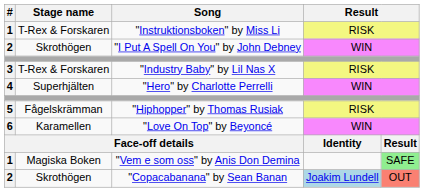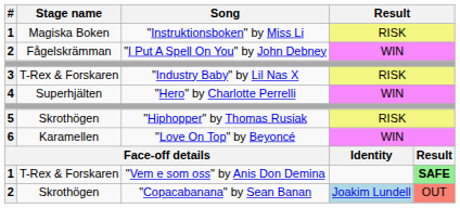 <table class="wikitable plainrowheaders" style="text-align: center;">
 <tr>
 <th>#</th>
 <th>Stage name</th>
 <th>Song</th>
 <th colspan=2>Result</th>
 </tr>
 <tr>
 <th>1</th>
-<td>T-Rex & Forskaren</td>
+<td>Magiska Boken</td>
 <td>"<a href='#'>Instruktionsboken</a>" by <a href='#'>Miss Li</a></td>
 <td colspan=2 bgcolor="#F3F781">RISK</td>
 </tr>
 <tr>
 <th>2</th>
-<td>Skrothögen</td>
+<td>Fågelskrämman</td>
 <td>"<a href='#'>I Put A Spell On You</a>" by <a href='#'>John Debney</a></td>
 <td colspan=2 bgcolor="F888FD">WIN</td>
 </tr>
 <tr>
 <td colspan="5" style="background:darkgray"></td>
 </tr>
 <tr>
 <th>3</th>
 <td>T-Rex & Forskaren</td>
 <td>"<a href='#'>Industry Baby</a>" by <a href='#'>Lil Nas X</a></td>
 <td colspan=2 bgcolor="#F3F781">RISK</td>
 </tr>
 <tr>
 <th>4</th>
 <td>Superhjälten</td>
 <td>"<a href='#'>Hero</a>" by <a href='#'>Charlotte Perrelli</a></td>
 <td colspan=2 bgcolor="F888FD">WIN</td>
 </tr>
 <tr>
 <td colspan="5" style="background:darkgray"></td>
 </tr>
 <tr>
 <th>5</th>
-<td>Fågelskrämman</td>
+<td>Skrothögen</td>
 <td>"<a href='#'>Hiphopper</a>" by <a href='#'>Thomas Rusiak</a></td>
 <td colspan=2 bgcolor="#F3F781">RISK</td>
 </tr>
 <tr>
 <th>6</th>
 <td>Karamellen</td>
 <td>"<a href='#'>Love On Top</a>" by <a href='#'>Beyoncé</a></td>
 <td colspan=2 bgcolor="F888FD">WIN</td>
 </tr>
 <tr>
 <th colspan="3">Face-off details</th>
 <th>Identity</th>
 <th>Result</th>
 </tr>
 <tr>
 <th>1</th>
-<td>Magiska Boken</td>
+<td>T-Rex & Forskaren</td>
 <td>"<a href='#'>Vem e som oss</a>" by <a href='#'>Anis Don Demina</a></td>
 <td></td>
-<td bgcolor=lightgreen>SAFE</td>
+<td bgcolor=lightgreen><strong>SAFE</strong></td>
 </tr>
 <tr>
 <th>2</th>
 <td>Skrothögen</td>
 <td>"<a href='#'>Copacabanana</a>" by <a href='#'>Sean Banan</a></td>
 <td style="background: lightblue;"><a href='#'>Joakim Lundell</a></td>
 <td bgcolor=salmon>OUT</td>
 </tr>
 </table>
